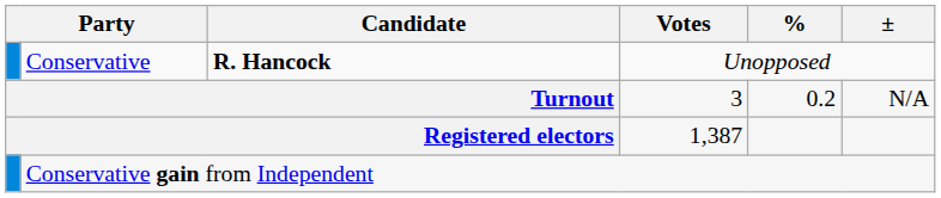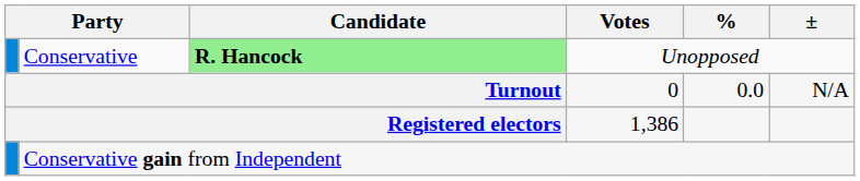 <table class=wikitable>
 <tr>
 <th scope="col" colspan="2" style="width: 130px">Party</th>
 <th scope="col" style="width: 17em">Candidate</th>
 <th scope="col" style="width: 5em">Votes</th>
 <th scope="col" style="width: 3.5em">%</th>
 <th scope="col" style="width: 3.5em">±</th>
 </tr>
 <tr>
 <td style="background:#0087DC;"></td>
 <td><a href='#'>Conservative</a></td>
-<td><strong>R. Hancock</strong></td>
+<td style="background: lightgreen;"><strong>R. Hancock</strong></td>
 <td style="text-align: center; "colspan="3"><em>Unopposed</em></td>
 </tr>
 <tr style="background-color:#F6F6F6">
 <th colspan="3" style="text-align: right; margin-right: 0.5em"><a href='#'>Turnout</a></th>
-<td style="text-align: right; margin-right: 0.5em">3</td>
-<td style="text-align: right; margin-right: 0.5em">0.2</td>
+<td style="text-align: right; margin-right: 0.5em">0</td>
+<td style="text-align: right; margin-right: 0.5em">0.0</td>
 <td style="text-align: right; margin-right: 0.5em">N/A</td>
 </tr>
 <tr style="background-color:#F6F6F6;">
 <th colspan="3" style="text-align:right;"><a href='#'>Registered electors</a></th>
-<td style="text-align:right; margin-right:0.5em">1,387</td>
+<td style="text-align:right; margin-right:0.5em">1,386</td>
 <td></td>
 <td></td>
 </tr>
 <tr style="background-color:#F6F6F6">
 <td style="background:#0087DC;"></td>
 <td colspan="5"><a href='#'>Conservative</a> <strong>gain</strong> from <a href='#'>Independent</a></td>
 </tr>
 </table>
